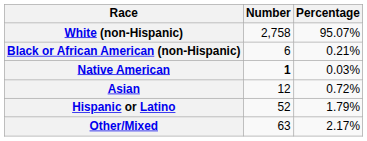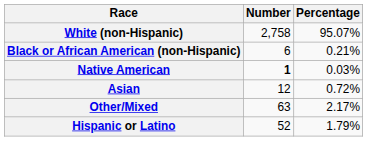 <table class="wikitable" style="text-align:right">
 <tr>
 <th scope="col">Race</th>
 <th scope="col">Number</th>
 <th scope="col">Percentage</th>
 </tr>
 <tr>
 <th scope="row"><a href='#'>White</a> (non-Hispanic)</th>
 <td>2,758</td>
 <td>95.07%</td>
 </tr>
 <tr>
 <th scope="row"><a href='#'>Black or African American</a> (non-Hispanic)</th>
 <td>6</td>
 <td>0.21%</td>
 </tr>
 <tr>
 <th scope="row"><a href='#'>Native American</a></th>
 <td><strong>1</strong></td>
 <td>0.03%</td>
 </tr>
 <tr>
 <th scope="row"><a href='#'>Asian</a></th>
 <td>12</td>
 <td>0.72%</td>
 </tr>
 <tr>
+<th scope="row"><a href='#'>Other/Mixed</a></th>
+<td>63</td>
+<td>2.17%</td>
+</tr>
+<tr>
 <th scope="row"><a href='#'>Hispanic</a> or <a href='#'>Latino</a></th>
 <td>52</td>
 <td>1.79%</td>
 </tr>
-<tr>
-<th scope="row"><a href='#'>Other/Mixed</a></th>
-<td>63</td>
-<td>2.17%</td>
-</tr>
 </table>
